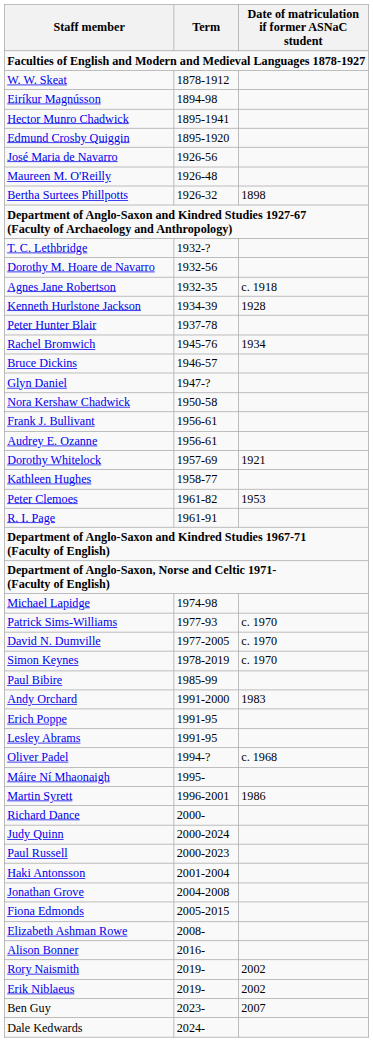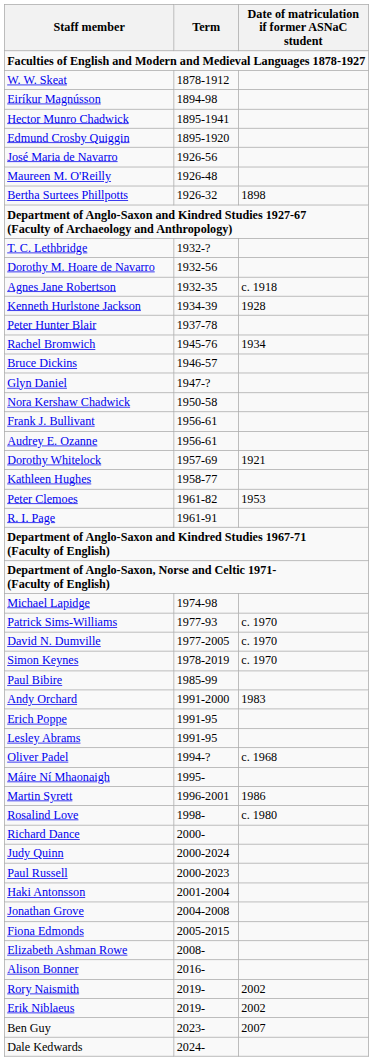 <table class="wikitable">
 <tr>
 <th>Staff member</th>
 <th>Term</th>
 <th>Date of matriculation<br>if former ASNaC<br>student</th>
 </tr>
 <tr>
 <td colspan="3"><strong>Faculties of English and Modern and Medieval Languages 1878-1927</strong></td>
 </tr>
 <tr>
 <td><a href='#'>W. W. Skeat</a></td>
 <td>1878-1912</td>
 <td></td>
 </tr>
 <tr>
 <td><a href='#'>Eiríkur Magnússon</a></td>
 <td>1894-98</td>
 <td></td>
 </tr>
 <tr>
 <td><a href='#'>Hector Munro Chadwick</a></td>
 <td>1895-1941</td>
 <td></td>
 </tr>
 <tr>
 <td><a href='#'>Edmund Crosby Quiggin</a></td>
 <td>1895-1920</td>
 <td></td>
 </tr>
 <tr>
 <td><a href='#'>José Maria de Navarro</a></td>
 <td>1926-56</td>
 <td></td>
 </tr>
 <tr>
 <td><a href='#'>Maureen M. O'Reilly</a></td>
 <td>1926-48</td>
 <td></td>
 </tr>
 <tr>
 <td><a href='#'>Bertha Surtees Phillpotts</a></td>
 <td>1926-32</td>
 <td>1898</td>
 </tr>
 <tr>
 <td colspan="3"><strong>Department of Anglo-Saxon and Kindred Studies 1927-67</strong><br><strong>(Faculty of Archaeology and Anthropology)</strong></td>
 </tr>
 <tr>
 <td><a href='#'>T. C. Lethbridge</a></td>
 <td>1932-?</td>
 <td></td>
 </tr>
 <tr>
 <td><a href='#'>Dorothy M. Hoare de Navarro</a></td>
 <td>1932-56</td>
 <td></td>
 </tr>
 <tr>
 <td><a href='#'>Agnes Jane Robertson</a></td>
 <td>1932-35</td>
 <td>c. 1918</td>
 </tr>
 <tr>
 <td><a href='#'>Kenneth Hurlstone Jackson</a></td>
 <td>1934-39</td>
 <td>1928</td>
 </tr>
 <tr>
 <td><a href='#'>Peter Hunter Blair</a></td>
 <td>1937-78</td>
 <td></td>
 </tr>
 <tr>
 <td><a href='#'>Rachel Bromwich</a></td>
 <td>1945-76</td>
 <td>1934</td>
 </tr>
 <tr>
 <td><a href='#'>Bruce Dickins</a></td>
 <td>1946-57</td>
 <td></td>
 </tr>
 <tr>
 <td><a href='#'>Glyn Daniel</a></td>
 <td>1947-?</td>
 <td></td>
 </tr>
 <tr>
 <td><a href='#'>Nora Kershaw Chadwick</a></td>
 <td>1950-58</td>
 <td></td>
 </tr>
 <tr>
 <td><a href='#'>Frank J. Bullivant</a></td>
 <td>1956-61</td>
 <td></td>
 </tr>
 <tr>
 <td><a href='#'>Audrey E. Ozanne</a></td>
 <td>1956-61</td>
 <td></td>
 </tr>
 <tr>
 <td><a href='#'>Dorothy Whitelock</a></td>
 <td>1957-69</td>
 <td>1921</td>
 </tr>
 <tr>
 <td><a href='#'>Kathleen Hughes</a></td>
 <td>1958-77</td>
 <td></td>
 </tr>
 <tr>
 <td><a href='#'>Peter Clemoes</a></td>
 <td>1961-82</td>
 <td>1953</td>
 </tr>
 <tr>
 <td><a href='#'>R. I. Page</a></td>
 <td>1961-91</td>
 <td></td>
 </tr>
 <tr>
 <td colspan="3"><strong>Department of Anglo-Saxon and Kindred Studies 1967-71</strong><br><strong>(Faculty of English)</strong></td>
 </tr>
 <tr>
 <td colspan="3"><strong>Department of Anglo-Saxon, Norse and Celtic 1971-</strong><br><strong>(Faculty of English)</strong></td>
 </tr>
 <tr>
 <td><a href='#'>Michael Lapidge</a></td>
 <td>1974-98</td>
 <td></td>
 </tr>
 <tr>
 <td><a href='#'>Patrick Sims-Williams</a></td>
 <td>1977-93</td>
 <td>c. 1970</td>
 </tr>
 <tr>
 <td><a href='#'>David N. Dumville</a></td>
 <td>1977-2005</td>
 <td>c. 1970</td>
 </tr>
 <tr>
 <td><a href='#'>Simon Keynes</a></td>
 <td>1978-2019</td>
 <td>c. 1970</td>
 </tr>
 <tr>
 <td><a href='#'>Paul Bibire</a></td>
 <td>1985-99</td>
 <td></td>
 </tr>
 <tr>
 <td><a href='#'>Andy Orchard</a></td>
 <td>1991-2000</td>
 <td>1983</td>
 </tr>
 <tr>
 <td><a href='#'>Erich Poppe</a></td>
 <td>1991-95</td>
 <td></td>
 </tr>
 <tr>
 <td><a href='#'>Lesley Abrams</a></td>
 <td>1991-95</td>
 <td></td>
 </tr>
 <tr>
 <td><a href='#'>Oliver Padel</a></td>
 <td>1994-?</td>
 <td>c. 1968</td>
 </tr>
 <tr>
 <td><a href='#'>Máire Ní Mhaonaigh</a></td>
 <td>1995-</td>
 <td></td>
 </tr>
 <tr>
 <td><a href='#'>Martin Syrett</a></td>
 <td>1996-2001</td>
 <td>1986</td>
 </tr>
 <tr>
+<td><a href='#'>Rosalind Love</a></td>
+<td>1998-</td>
+<td>c. 1980</td>
+</tr>
+<tr>
 <td><a href='#'>Richard Dance</a></td>
 <td>2000-</td>
 <td></td>
 </tr>
 <tr>
 <td><a href='#'>Judy Quinn</a></td>
 <td>2000-2024</td>
 <td></td>
 </tr>
 <tr>
 <td><a href='#'>Paul Russell</a></td>
 <td>2000-2023</td>
 <td></td>
 </tr>
 <tr>
 <td><a href='#'>Haki Antonsson</a></td>
 <td>2001-2004</td>
 <td></td>
 </tr>
 <tr>
 <td><a href='#'>Jonathan Grove</a></td>
 <td>2004-2008</td>
 <td></td>
 </tr>
 <tr>
 <td><a href='#'>Fiona Edmonds</a></td>
 <td>2005-2015</td>
 <td></td>
 </tr>
 <tr>
 <td><a href='#'>Elizabeth Ashman Rowe</a></td>
 <td>2008-</td>
 <td></td>
 </tr>
 <tr>
 <td><a href='#'>Alison Bonner</a></td>
 <td>2016-</td>
 <td></td>
 </tr>
 <tr>
 <td><a href='#'>Rory Naismith</a></td>
 <td>2019-</td>
 <td>2002</td>
 </tr>
 <tr>
 <td><a href='#'>Erik Niblaeus</a></td>
 <td>2019-</td>
 <td>2002</td>
 </tr>
 <tr>
 <td>Ben Guy</td>
 <td>2023-</td>
 <td>2007</td>
 </tr>
 <tr>
 <td>Dale Kedwards</td>
 <td>2024-</td>
 </tr>
 </table>
